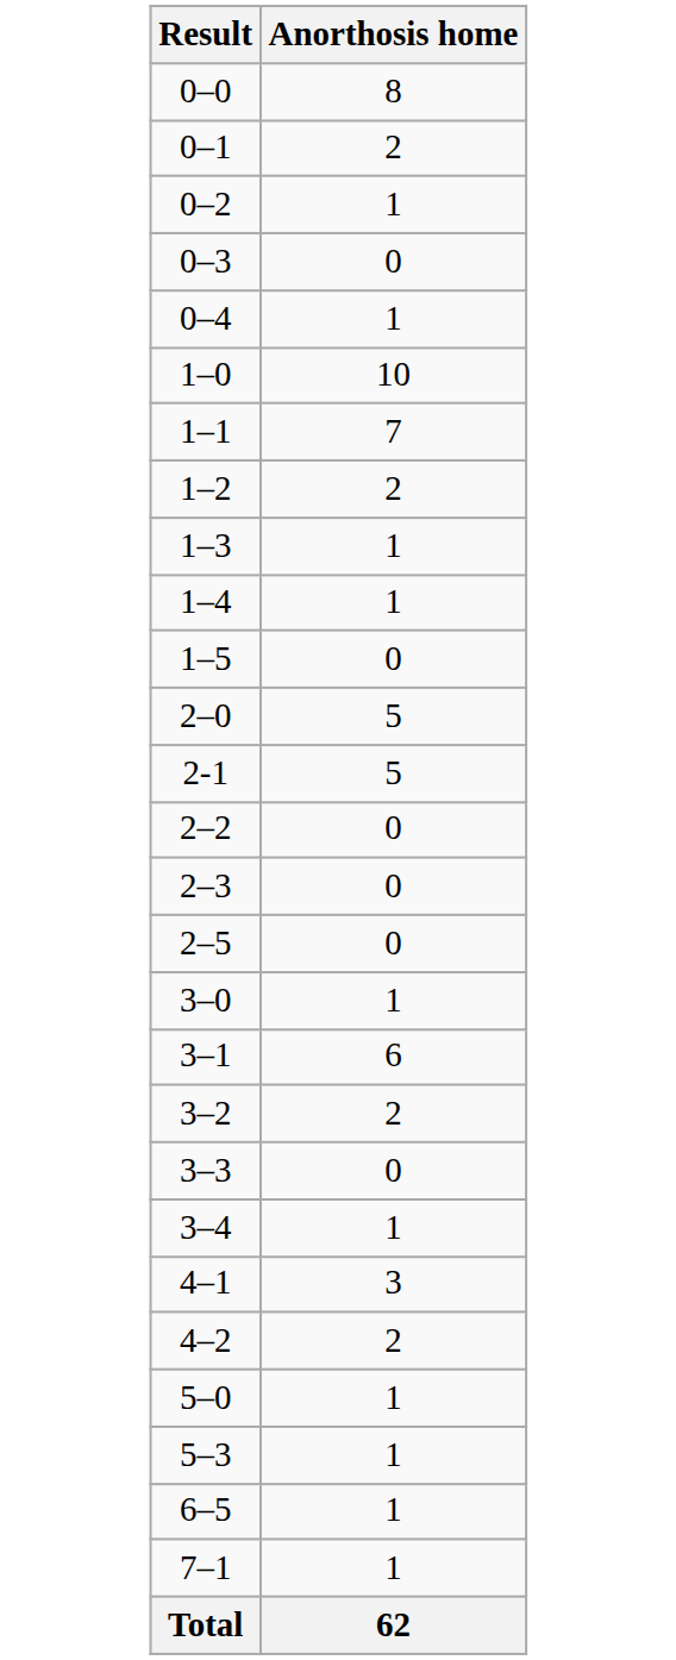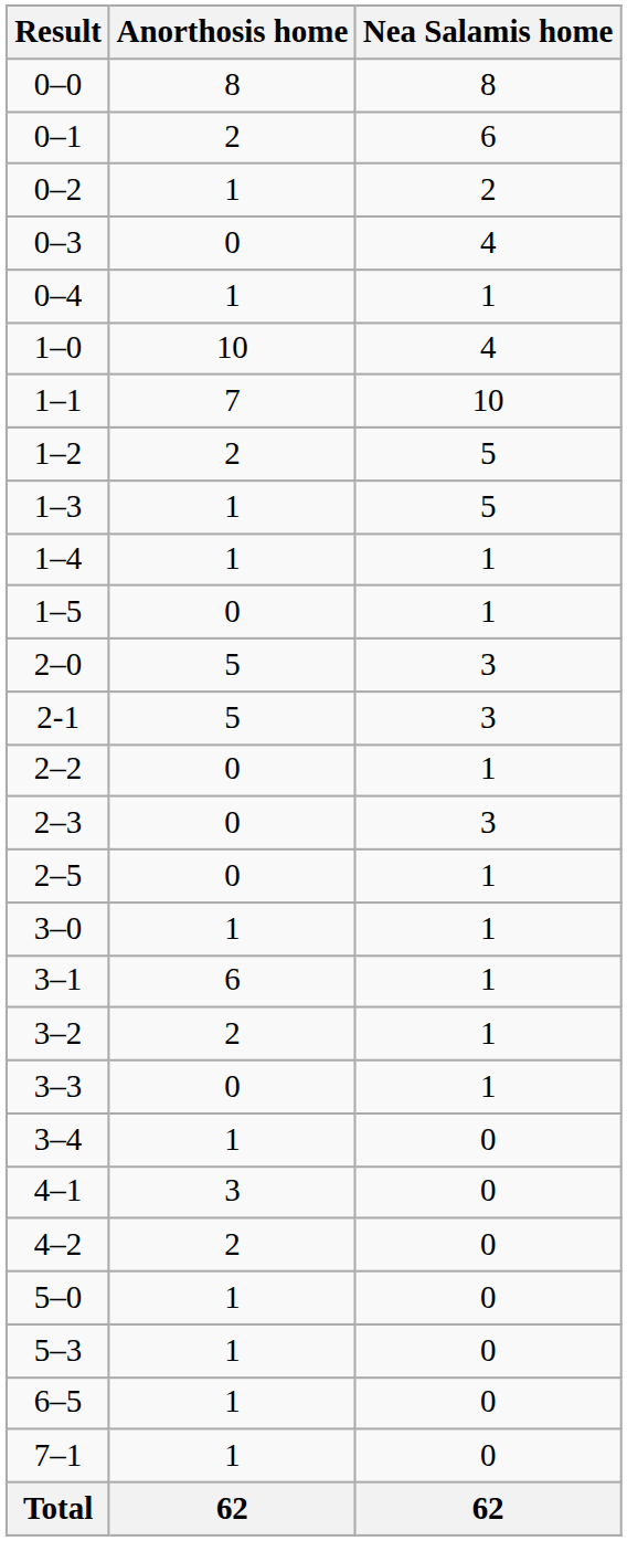 <table class="wikitable sortable" style="margin:1em auto; text-align: center; font-size:90%">
 <tr>
 <th>Result</th>
 <th>Anorthosis home</th>
+<th>Nea Salamis home</th>
 </tr>
 <tr>
 <td>0–0</td>
+<td>8</td>
 <td>8</td>
 </tr>
 <tr>
 <td>0–1</td>
 <td>2</td>
+<td>6</td>
 </tr>
 <tr>
 <td>0–2</td>
 <td>1</td>
+<td>2</td>
 </tr>
 <tr>
 <td>0–3</td>
 <td>0</td>
+<td>4</td>
 </tr>
 <tr>
 <td>0–4</td>
+<td>1</td>
 <td>1</td>
 </tr>
 <tr>
 <td>1–0</td>
 <td>10</td>
+<td>4</td>
 </tr>
 <tr>
 <td>1–1</td>
 <td>7</td>
+<td>10</td>
 </tr>
 <tr>
 <td>1–2</td>
 <td>2</td>
+<td>5</td>
 </tr>
 <tr>
 <td>1–3</td>
 <td>1</td>
+<td>5</td>
 </tr>
 <tr>
 <td>1–4</td>
+<td>1</td>
 <td>1</td>
 </tr>
 <tr>
 <td>1–5</td>
 <td>0</td>
+<td>1</td>
 </tr>
 <tr>
 <td>2–0</td>
 <td>5</td>
+<td>3</td>
 </tr>
 <tr>
 <td>2-1</td>
 <td>5</td>
+<td>3</td>
 </tr>
 <tr>
 <td>2–2</td>
 <td>0</td>
+<td>1</td>
 </tr>
 <tr>
 <td>2–3</td>
 <td>0</td>
+<td>3</td>
 </tr>
 <tr>
 <td>2–5</td>
 <td>0</td>
+<td>1</td>
 </tr>
 <tr>
 <td>3–0</td>
+<td>1</td>
 <td>1</td>
 </tr>
 <tr>
 <td>3–1</td>
 <td>6</td>
+<td>1</td>
 </tr>
 <tr>
 <td>3–2</td>
 <td>2</td>
+<td>1</td>
 </tr>
 <tr>
 <td>3–3</td>
 <td>0</td>
+<td>1</td>
 </tr>
 <tr>
 <td>3–4</td>
 <td>1</td>
+<td>0</td>
 </tr>
 <tr>
 <td>4–1</td>
 <td>3</td>
+<td>0</td>
 </tr>
 <tr>
 <td>4–2</td>
 <td>2</td>
+<td>0</td>
 </tr>
 <tr>
 <td>5–0</td>
 <td>1</td>
+<td>0</td>
 </tr>
 <tr>
 <td>5–3</td>
 <td>1</td>
+<td>0</td>
 </tr>
 <tr>
 <td>6–5</td>
 <td>1</td>
+<td>0</td>
 </tr>
 <tr>
 <td>7–1</td>
 <td>1</td>
+<td>0</td>
 </tr>
 <tr>
 <th><strong>Total</strong></th>
 <th>62</th>
+<th>62</th>
 </tr>
 </table>
